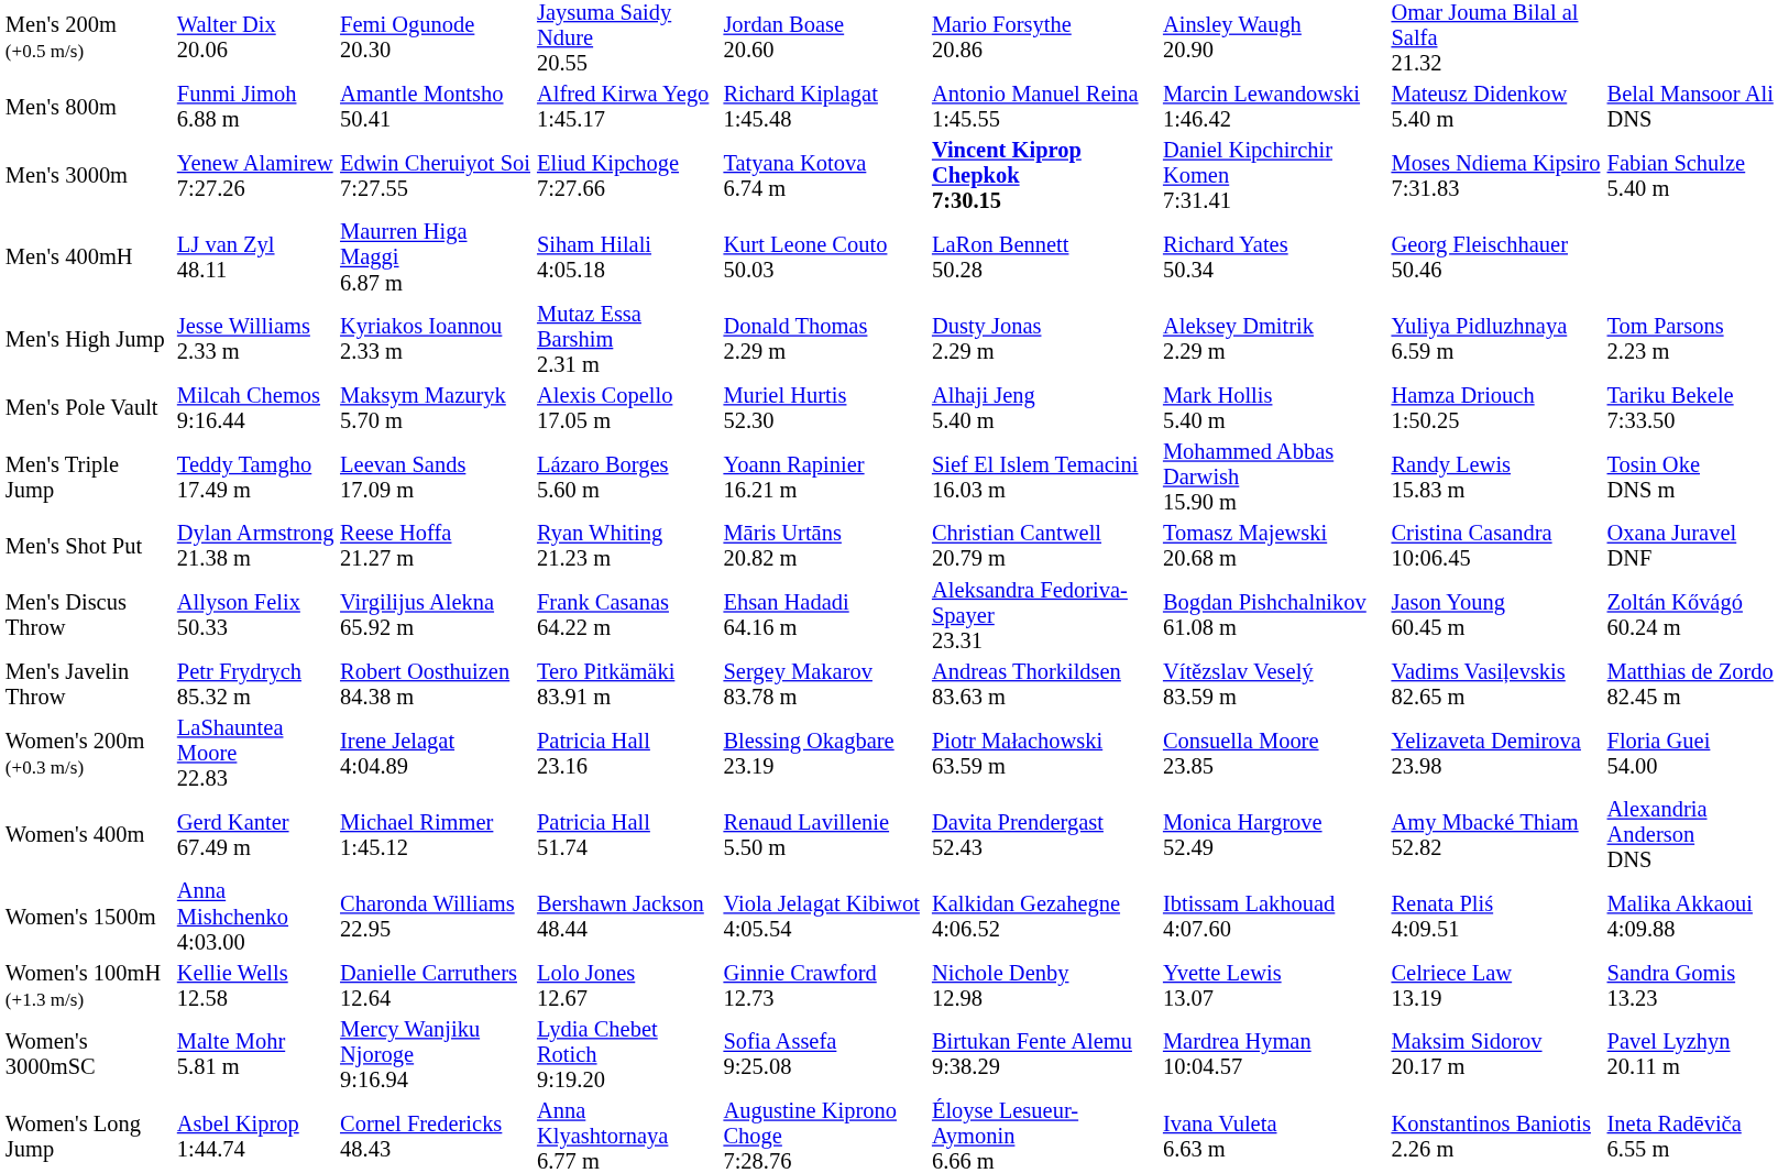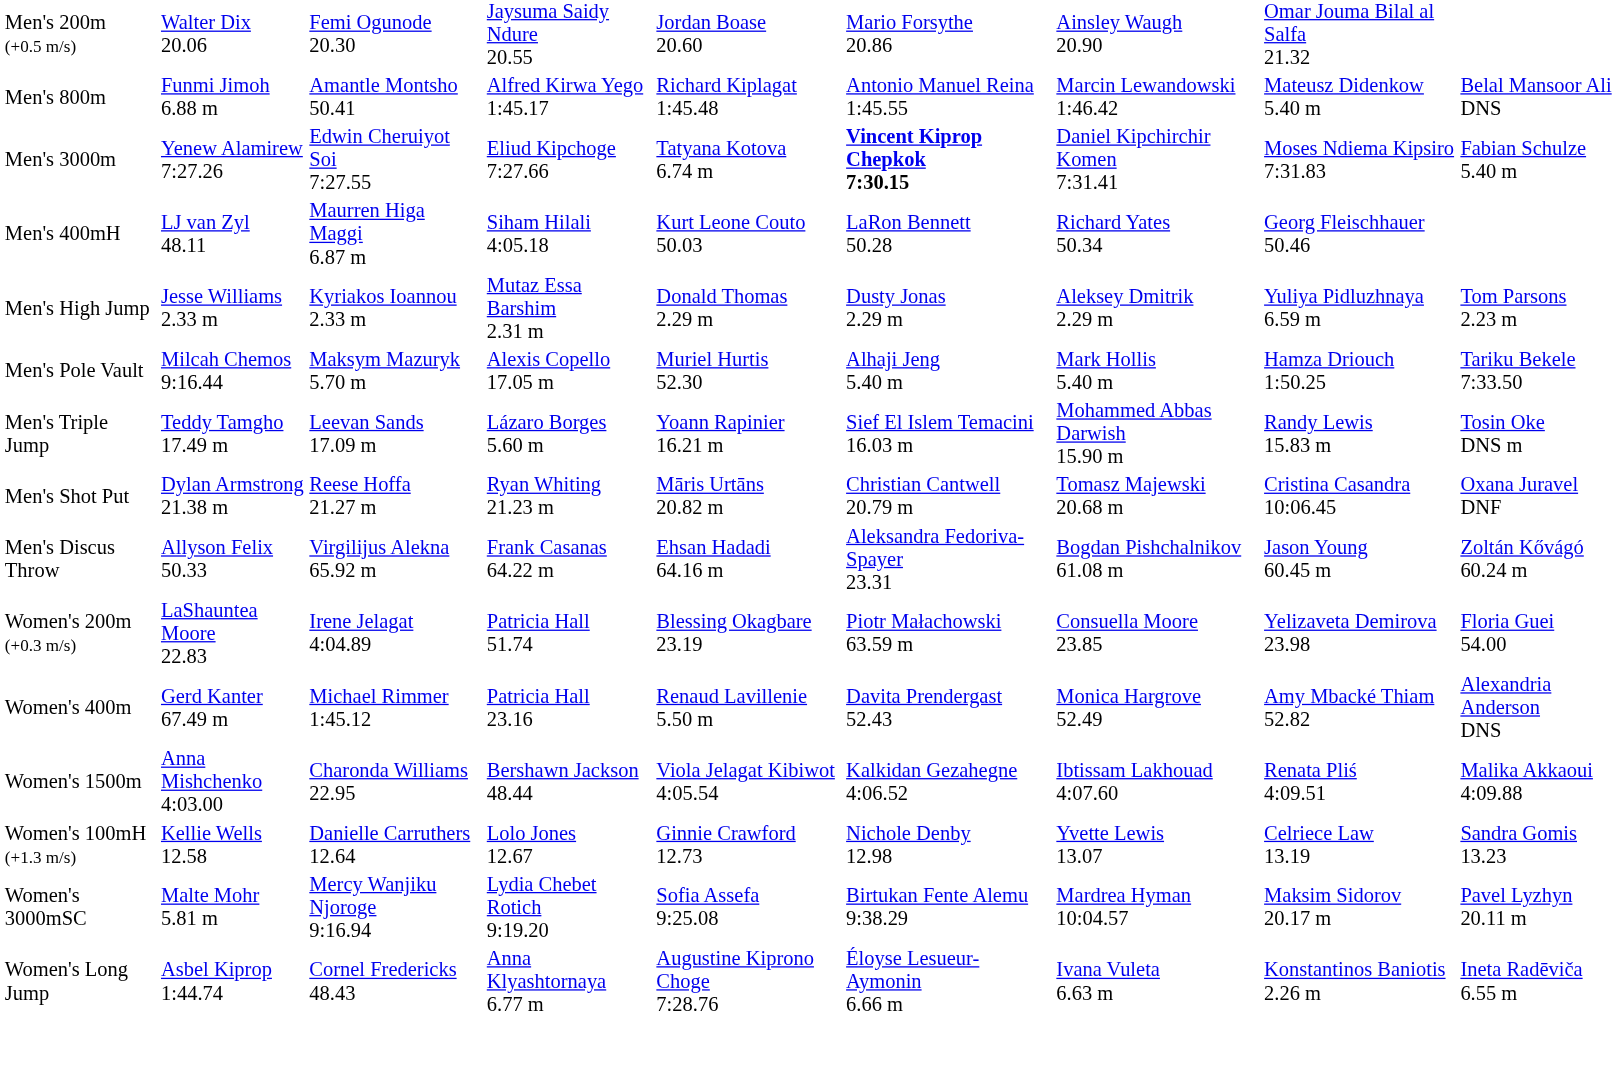 <table>
 <tr>
 <td>Men's 200m<br><small>(+0.5 m/s)</small></td>
 <td><a href='#'>Walter Dix</a><br>  20.06</td>
 <td><a href='#'>Femi Ogunode</a><br>  20.30</td>
 <td><a href='#'>Jaysuma Saidy Ndure</a><br>  20.55</td>
 <td><a href='#'>Jordan Boase</a><br>  20.60</td>
 <td><a href='#'>Mario Forsythe</a><br>  20.86</td>
 <td><a href='#'>Ainsley Waugh</a><br>  20.90</td>
 <td><a href='#'>Omar Jouma Bilal al Salfa</a><br>  21.32</td>
 </tr>
 <tr>
 <td>Men's 800m</td>
 <td><a href='#'>Funmi Jimoh</a><br>  6.88 m</td>
 <td><a href='#'>Amantle Montsho</a><br>  50.41</td>
 <td><a href='#'>Alfred Kirwa Yego</a><br>  1:45.17</td>
 <td><a href='#'>Richard Kiplagat</a><br>  1:45.48</td>
 <td><a href='#'>Antonio Manuel Reina</a><br>  1:45.55</td>
 <td><a href='#'>Marcin Lewandowski</a><br>  1:46.42</td>
 <td><a href='#'>Mateusz Didenkow</a><br>  5.40 m</td>
 <td><a href='#'>Belal Mansoor Ali</a><br>  DNS</td>
 </tr>
 <tr>
 <td>Men's 3000m</td>
 <td><a href='#'>Yenew Alamirew</a><br>  7:27.26</td>
 <td><a href='#'>Edwin Cheruiyot Soi</a><br>  7:27.55</td>
 <td><a href='#'>Eliud Kipchoge</a><br>  7:27.66</td>
 <td><a href='#'>Tatyana Kotova</a><br>  6.74 m</td>
 <td><strong><a href='#'>Vincent Kiprop Chepkok</a><br>  7:30.15</strong></td>
 <td><a href='#'>Daniel Kipchirchir Komen</a><br>  7:31.41</td>
 <td><a href='#'>Moses Ndiema Kipsiro</a><br>  7:31.83</td>
 <td><a href='#'>Fabian Schulze</a><br>  5.40 m</td>
 </tr>
 <tr>
 <td>Men's 400mH</td>
 <td><a href='#'>LJ van Zyl</a><br>  48.11</td>
 <td><a href='#'>Maurren Higa Maggi</a><br>  6.87 m</td>
 <td><a href='#'>Siham Hilali</a><br>  4:05.18</td>
 <td><a href='#'>Kurt Leone Couto</a><br>  50.03</td>
 <td><a href='#'>LaRon Bennett</a><br>  50.28</td>
 <td><a href='#'>Richard Yates</a><br>  50.34</td>
 <td><a href='#'>Georg Fleischhauer</a><br>  50.46</td>
 </tr>
 <tr>
 <td>Men's High Jump</td>
 <td><a href='#'>Jesse Williams</a><br>  2.33 m</td>
 <td><a href='#'>Kyriakos Ioannou</a><br>  2.33 m</td>
 <td><a href='#'>Mutaz Essa Barshim</a><br>  2.31 m</td>
 <td><a href='#'>Donald Thomas</a><br>  2.29 m</td>
 <td><a href='#'>Dusty Jonas</a><br>  2.29 m</td>
 <td><a href='#'>Aleksey Dmitrik</a><br>  2.29 m</td>
 <td><a href='#'>Yuliya Pidluzhnaya</a><br>  6.59 m</td>
 <td><a href='#'>Tom Parsons</a><br>  2.23 m</td>
 </tr>
 <tr>
 <td>Men's Pole Vault</td>
 <td><a href='#'>Milcah Chemos</a><br>  9:16.44</td>
 <td><a href='#'>Maksym Mazuryk</a><br>  5.70 m</td>
 <td><a href='#'>Alexis Copello</a><br>  17.05 m</td>
 <td><a href='#'>Muriel Hurtis</a><br>  52.30</td>
 <td><a href='#'>Alhaji Jeng</a><br>  5.40 m</td>
 <td><a href='#'>Mark Hollis</a><br>  5.40 m</td>
 <td><a href='#'>Hamza Driouch</a><br>  1:50.25</td>
 <td><a href='#'>Tariku Bekele</a><br>  7:33.50</td>
 </tr>
 <tr>
 <td>Men's Triple Jump</td>
 <td><a href='#'>Teddy Tamgho</a><br>  17.49 m</td>
 <td><a href='#'>Leevan Sands</a><br>  17.09 m</td>
 <td><a href='#'>Lázaro Borges</a><br>  5.60 m</td>
 <td><a href='#'>Yoann Rapinier</a><br>  16.21 m</td>
 <td><a href='#'>Sief El Islem Temacini</a><br>  16.03 m</td>
 <td><a href='#'>Mohammed Abbas Darwish</a><br>  15.90 m</td>
 <td><a href='#'>Randy Lewis</a><br>  15.83 m</td>
 <td><a href='#'>Tosin Oke</a><br>  DNS m</td>
 </tr>
 <tr>
 <td>Men's Shot Put</td>
 <td><a href='#'>Dylan Armstrong</a><br>  21.38 m</td>
 <td><a href='#'>Reese Hoffa</a><br>  21.27 m</td>
 <td><a href='#'>Ryan Whiting</a><br>  21.23 m</td>
 <td><a href='#'>Māris Urtāns</a><br>  20.82 m</td>
 <td><a href='#'>Christian Cantwell</a><br>  20.79 m</td>
 <td><a href='#'>Tomasz Majewski</a><br>  20.68 m</td>
 <td><a href='#'>Cristina Casandra</a><br>  10:06.45</td>
 <td><a href='#'>Oxana Juravel</a><br>  DNF</td>
 </tr>
 <tr>
 <td>Men's Discus Throw</td>
 <td><a href='#'>Allyson Felix</a><br>  50.33</td>
 <td><a href='#'>Virgilijus Alekna</a><br>  65.92 m</td>
 <td><a href='#'>Frank Casanas</a><br>  64.22 m</td>
 <td><a href='#'>Ehsan Hadadi</a><br>  64.16 m</td>
 <td><a href='#'>Aleksandra Fedoriva-Spayer</a><br>  23.31</td>
 <td><a href='#'>Bogdan Pishchalnikov</a><br>  61.08 m</td>
 <td><a href='#'>Jason Young</a><br>  60.45 m</td>
 <td><a href='#'>Zoltán Kővágó</a><br>  60.24 m</td>
 </tr>
 <tr>
-<td>Men's Javelin Throw</td>
-<td><a href='#'>Petr Frydrych</a><br>  85.32 m</td>
-<td><a href='#'>Robert Oosthuizen</a><br>  84.38 m</td>
-<td><a href='#'>Tero Pitkämäki</a><br>  83.91 m</td>
-<td><a href='#'>Sergey Makarov</a><br>  83.78 m</td>
-<td><a href='#'>Andreas Thorkildsen</a><br>  83.63 m</td>
-<td><a href='#'>Vítězslav Veselý</a><br>  83.59 m</td>
-<td><a href='#'>Vadims Vasiļevskis</a><br>  82.65 m</td>
-<td><a href='#'>Matthias de Zordo</a><br>  82.45 m</td>
-</tr>
-<tr>
 <td>Women's 200m<br><small>(+0.3 m/s)</small></td>
 <td><a href='#'>LaShauntea Moore</a><br>  22.83</td>
 <td><a href='#'>Irene Jelagat</a><br>  4:04.89</td>
-<td><a href='#'>Patricia Hall</a><br>  23.16</td>
+<td><a href='#'>Patricia Hall</a><br>  51.74</td>
 <td><a href='#'>Blessing Okagbare</a><br>  23.19</td>
 <td><a href='#'>Piotr Małachowski</a><br>  63.59 m</td>
 <td><a href='#'>Consuella Moore</a><br>  23.85</td>
 <td><a href='#'>Yelizaveta Demirova</a><br>  23.98</td>
 <td><a href='#'>Floria Guei</a><br>  54.00</td>
 </tr>
 <tr>
 <td>Women's 400m</td>
 <td><a href='#'>Gerd Kanter</a><br>  67.49 m</td>
 <td><a href='#'>Michael Rimmer</a><br>  1:45.12</td>
-<td><a href='#'>Patricia Hall</a><br>  51.74</td>
+<td><a href='#'>Patricia Hall</a><br>  23.16</td>
 <td><a href='#'>Renaud Lavillenie</a><br>  5.50 m</td>
 <td><a href='#'>Davita Prendergast</a><br>  52.43</td>
 <td><a href='#'>Monica Hargrove</a><br>  52.49</td>
 <td><a href='#'>Amy Mbacké Thiam</a><br>  52.82</td>
 <td><a href='#'>Alexandria Anderson</a><br>  DNS</td>
 </tr>
 <tr>
 <td>Women's 1500m</td>
 <td><a href='#'>Anna Mishchenko</a><br>  4:03.00</td>
 <td><a href='#'>Charonda Williams</a><br>  22.95</td>
 <td><a href='#'>Bershawn Jackson</a><br>  48.44</td>
 <td><a href='#'>Viola Jelagat Kibiwot</a><br>  4:05.54</td>
 <td><a href='#'>Kalkidan Gezahegne</a><br>  4:06.52</td>
 <td><a href='#'>Ibtissam Lakhouad</a><br>  4:07.60</td>
 <td><a href='#'>Renata Pliś</a><br>  4:09.51</td>
 <td><a href='#'>Malika Akkaoui</a><br>  4:09.88</td>
 </tr>
 <tr>
 <td>Women's 100mH<br><small>(+1.3 m/s)</small></td>
 <td><a href='#'>Kellie Wells</a><br>  12.58</td>
 <td><a href='#'>Danielle Carruthers</a><br>  12.64</td>
 <td><a href='#'>Lolo Jones</a><br>  12.67</td>
 <td><a href='#'>Ginnie Crawford</a><br>  12.73</td>
 <td><a href='#'>Nichole Denby</a><br>  12.98</td>
 <td><a href='#'>Yvette Lewis</a><br>  13.07</td>
 <td><a href='#'>Celriece Law</a><br>  13.19</td>
 <td><a href='#'>Sandra Gomis</a><br>  13.23</td>
 </tr>
 <tr>
 <td>Women's 3000mSC</td>
 <td><a href='#'>Malte Mohr</a><br>  5.81 m</td>
 <td><a href='#'>Mercy Wanjiku Njoroge</a><br>  9:16.94</td>
 <td><a href='#'>Lydia Chebet Rotich</a><br>  9:19.20</td>
 <td><a href='#'>Sofia Assefa</a><br>  9:25.08</td>
 <td><a href='#'>Birtukan Fente Alemu</a><br>  9:38.29</td>
 <td><a href='#'>Mardrea Hyman</a><br>  10:04.57</td>
 <td><a href='#'>Maksim Sidorov</a><br>  20.17 m</td>
 <td><a href='#'>Pavel Lyzhyn</a><br>  20.11 m</td>
 </tr>
 <tr>
 <td>Women's Long Jump</td>
 <td><a href='#'>Asbel Kiprop</a><br>  1:44.74</td>
 <td><a href='#'>Cornel Fredericks</a><br>  48.43</td>
 <td><a href='#'>Anna Klyashtornaya</a><br>  6.77 m</td>
 <td><a href='#'>Augustine Kiprono Choge</a><br>  7:28.76</td>
 <td><a href='#'>Éloyse Lesueur-Aymonin</a><br>  6.66 m</td>
 <td><a href='#'>Ivana Vuleta</a><br>  6.63 m</td>
 <td><a href='#'>Konstantinos Baniotis</a><br>  2.26 m</td>
 <td><a href='#'>Ineta Radēviča</a><br>  6.55 m</td>
 </tr>
 </table>
